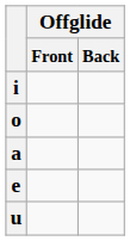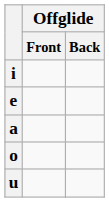 <table class="wikitable" style="text-align: center; float: right">
 <tr>
 <th rowspan=2></th>
 <th colspan=2>Offglide</th>
 </tr>
 <tr>
 <th><small>Front</small></th>
 <th><small>Back</small></th>
 </tr>
 <tr>
 <th>i</th>
 <td></td>
 <td></td>
 </tr>
 <tr>
-<th>o</th>
+<th>e</th>
 <td></td>
 <td></td>
 </tr>
 <tr>
 <th>a</th>
 <td></td>
 <td></td>
 </tr>
 <tr>
-<th>e</th>
+<th>o</th>
 <td></td>
 <td></td>
 </tr>
 <tr>
 <th>u</th>
 <td></td>
 <td></td>
 </tr>
 </table>
